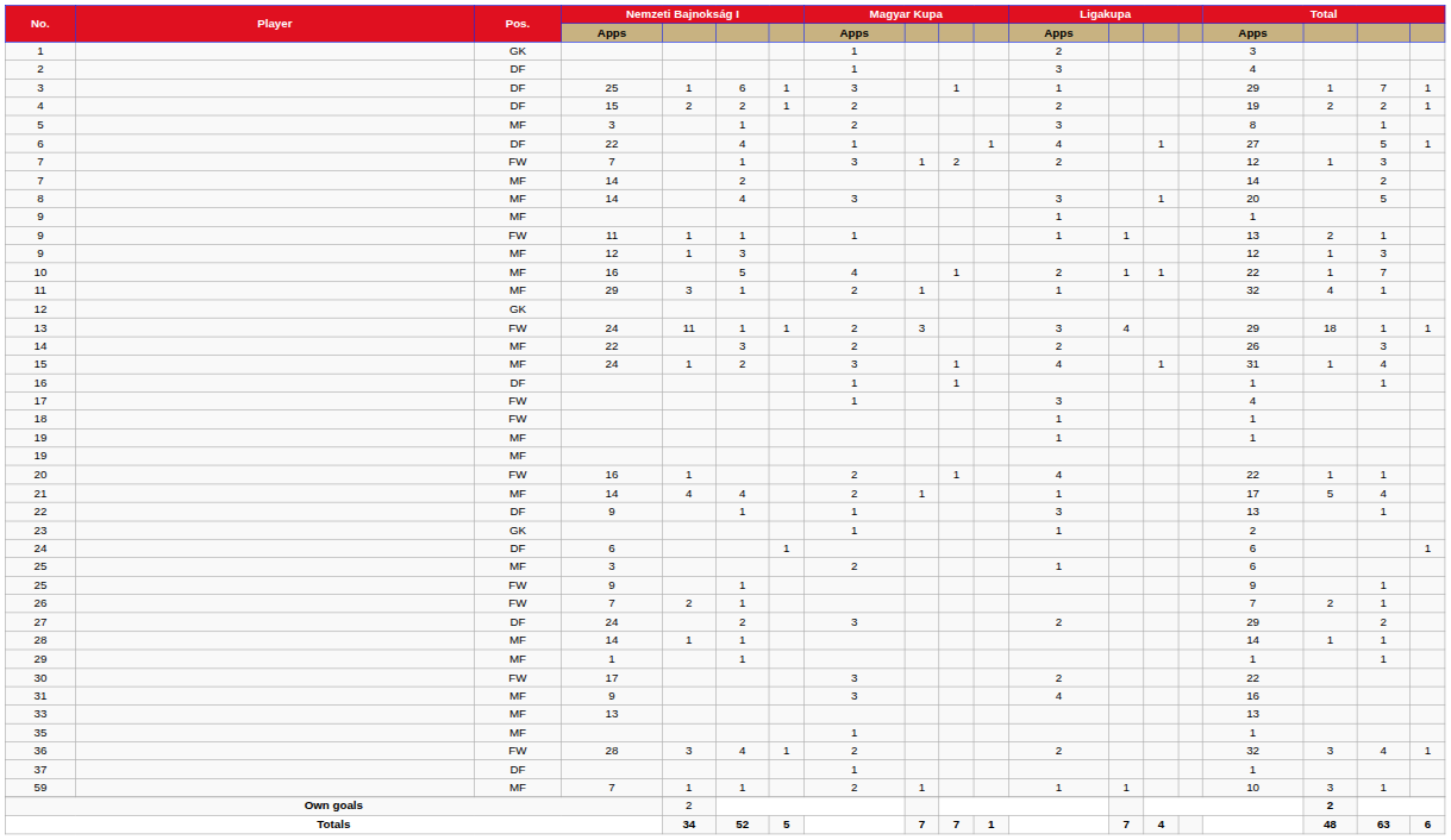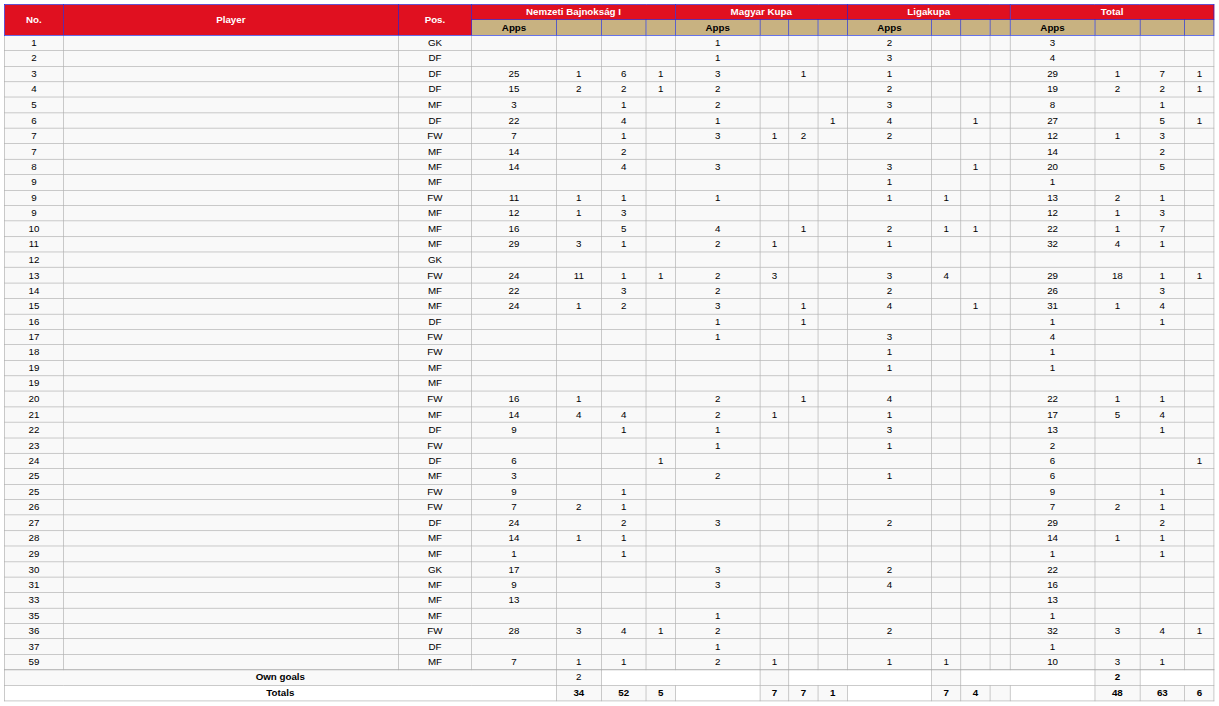 <table class="wikitable sortable alternance" style="text-align:center;width:100%">
 <tr>
 <th rowspan="2" style="background-color:#E01020;color:white;border:1px solid #0E22E9;width:5px">No.</th>
 <th rowspan="2" style="background-color:#E01020;color:white;border:1px solid #0E22E9;width:180px">Player</th>
 <th rowspan="2" style="background-color:#E01020;color:white;border:1px solid #0E22E9;width:5px">Pos.</th>
 <th colspan="4" style="background:#E01020;color:white;border:1px solid #0E22E9">Nemzeti Bajnokság I</th>
 <th colspan="4" style="background:#E01020;color:white;border:1px solid #0E22E9">Magyar Kupa</th>
 <th colspan="4" style="background:#E01020;color:white;border:1px solid #0E22E9">Ligakupa</th>
 <th colspan="4" style="background:#E01020;color:white;border:1px solid #0E22E9">Total</th>
 </tr>
 <tr style="text-align:center">
 <th width="4" style="background-color:#C8B281;color:black;border:1px solid #0E22E9">Apps</th>
 <th width="4" style="background-color:#C8B281;border:1px solid #0E22E9"></th>
 <th width="4" style="background-color:#C8B281;border:1px solid #0E22E9"></th>
 <th width="4" style="background-color:#C8B281;border:1px solid #0E22E9"></th>
 <th width="4" style="background-color:#C8B281;color:black;border:1px solid #0E22E9">Apps</th>
 <th width="4" style="background-color:#C8B281;border:1px solid #0E22E9"></th>
 <th width="4" style="background-color:#C8B281;border:1px solid #0E22E9"></th>
 <th width="4" style="background-color:#C8B281;border:1px solid #0E22E9"></th>
 <th width="4" style="background-color:#C8B281;color:black;border:1px solid #0E22E9">Apps</th>
 <th width="4" style="background-color:#C8B281;border:1px solid #0E22E9"></th>
 <th width="4" style="background-color:#C8B281;border:1px solid #0E22E9"></th>
 <th width="4" style="background-color:#C8B281;border:1px solid #0E22E9"></th>
 <th width="4" style="background-color:#C8B281;color:black;border:1px solid #0E22E9">Apps</th>
 <th width="4" style="background-color:#C8B281;border:1px solid #0E22E9"></th>
 <th width="4" style="background-color:#C8B281;border:1px solid #0E22E9"></th>
 <th width="4" style="background-color:#C8B281;border:1px solid #0E22E9"></th>
 </tr>
 <tr>
 <td>1</td>
 <td> </td>
 <td>GK</td>
 <td></td>
 <td></td>
 <td></td>
 <td></td>
 <td>1</td>
 <td></td>
 <td></td>
 <td></td>
 <td>2</td>
 <td></td>
 <td></td>
 <td></td>
 <td>3</td>
 <td></td>
 <td></td>
 <td></td>
 </tr>
 <tr>
 <td>2</td>
 <td> </td>
 <td>DF</td>
 <td></td>
 <td></td>
 <td></td>
 <td></td>
 <td>1</td>
 <td></td>
 <td></td>
 <td></td>
 <td>3</td>
 <td></td>
 <td></td>
 <td></td>
 <td>4</td>
 <td></td>
 <td></td>
 <td></td>
 </tr>
 <tr>
 <td>3</td>
 <td> </td>
 <td>DF</td>
 <td>25</td>
 <td>1</td>
 <td>6</td>
 <td>1</td>
 <td>3</td>
 <td></td>
 <td>1</td>
 <td></td>
 <td>1</td>
 <td></td>
 <td></td>
 <td></td>
 <td>29</td>
 <td>1</td>
 <td>7</td>
 <td>1</td>
 </tr>
 <tr>
 <td>4</td>
 <td> </td>
 <td>DF</td>
 <td>15</td>
 <td>2</td>
 <td>2</td>
 <td>1</td>
 <td>2</td>
 <td></td>
 <td></td>
 <td></td>
 <td>2</td>
 <td></td>
 <td></td>
 <td></td>
 <td>19</td>
 <td>2</td>
 <td>2</td>
 <td>1</td>
 </tr>
 <tr>
 <td>5</td>
 <td> </td>
 <td>MF</td>
 <td>3</td>
 <td></td>
 <td>1</td>
 <td></td>
 <td>2</td>
 <td></td>
 <td></td>
 <td></td>
 <td>3</td>
 <td></td>
 <td></td>
 <td></td>
 <td>8</td>
 <td></td>
 <td>1</td>
 <td></td>
 </tr>
 <tr>
 <td>6</td>
 <td> </td>
 <td>DF</td>
 <td>22</td>
 <td></td>
 <td>4</td>
 <td></td>
 <td>1</td>
 <td></td>
 <td></td>
 <td>1</td>
 <td>4</td>
 <td></td>
 <td>1</td>
 <td></td>
 <td>27</td>
 <td></td>
 <td>5</td>
 <td>1</td>
 </tr>
 <tr>
 <td>7</td>
 <td> </td>
 <td>FW</td>
 <td>7</td>
 <td></td>
 <td>1</td>
 <td></td>
 <td>3</td>
 <td>1</td>
 <td>2</td>
 <td></td>
 <td>2</td>
 <td></td>
 <td></td>
 <td></td>
 <td>12</td>
 <td>1</td>
 <td>3</td>
 <td></td>
 </tr>
 <tr>
 <td>7</td>
 <td> </td>
 <td>MF</td>
 <td>14</td>
 <td></td>
 <td>2</td>
 <td></td>
 <td></td>
 <td></td>
 <td></td>
 <td></td>
 <td></td>
 <td></td>
 <td></td>
 <td></td>
 <td>14</td>
 <td></td>
 <td>2</td>
 <td></td>
 </tr>
 <tr>
 <td>8</td>
 <td> </td>
 <td>MF</td>
 <td>14</td>
 <td></td>
 <td>4</td>
 <td></td>
 <td>3</td>
 <td></td>
 <td></td>
 <td></td>
 <td>3</td>
 <td></td>
 <td>1</td>
 <td></td>
 <td>20</td>
 <td></td>
 <td>5</td>
 <td></td>
 </tr>
 <tr>
 <td>9</td>
 <td> </td>
 <td>MF</td>
 <td></td>
 <td></td>
 <td></td>
 <td></td>
 <td></td>
 <td></td>
 <td></td>
 <td></td>
 <td>1</td>
 <td></td>
 <td></td>
 <td></td>
 <td>1</td>
 <td></td>
 <td></td>
 <td></td>
 </tr>
 <tr>
 <td>9</td>
 <td></td>
 <td>FW</td>
 <td>11</td>
 <td>1</td>
 <td>1</td>
 <td></td>
 <td>1</td>
 <td></td>
 <td></td>
 <td></td>
 <td>1</td>
 <td>1</td>
 <td></td>
 <td></td>
 <td>13</td>
 <td>2</td>
 <td>1</td>
 <td></td>
 </tr>
 <tr>
 <td>9</td>
 <td> </td>
 <td>MF</td>
 <td>12</td>
 <td>1</td>
 <td>3</td>
 <td></td>
 <td></td>
 <td></td>
 <td></td>
 <td></td>
 <td></td>
 <td></td>
 <td></td>
 <td></td>
 <td>12</td>
 <td>1</td>
 <td>3</td>
 <td></td>
 </tr>
 <tr>
 <td>10</td>
 <td> </td>
 <td>MF</td>
 <td>16</td>
 <td></td>
 <td>5</td>
 <td></td>
 <td>4</td>
 <td></td>
 <td>1</td>
 <td></td>
 <td>2</td>
 <td>1</td>
 <td>1</td>
 <td></td>
 <td>22</td>
 <td>1</td>
 <td>7</td>
 <td></td>
 </tr>
 <tr>
 <td>11</td>
 <td> </td>
 <td>MF</td>
 <td>29</td>
 <td>3</td>
 <td>1</td>
 <td></td>
 <td>2</td>
 <td>1</td>
 <td></td>
 <td></td>
 <td>1</td>
 <td></td>
 <td></td>
 <td></td>
 <td>32</td>
 <td>4</td>
 <td>1</td>
 <td></td>
 </tr>
 <tr>
 <td>12</td>
 <td> </td>
 <td>GK</td>
 <td></td>
 <td></td>
 <td></td>
 <td></td>
 <td></td>
 <td></td>
 <td></td>
 <td></td>
 <td></td>
 <td></td>
 <td></td>
 <td></td>
 <td></td>
 <td></td>
 <td></td>
 <td></td>
 </tr>
 <tr>
 <td>13</td>
 <td> </td>
 <td>FW</td>
 <td>24</td>
 <td>11</td>
 <td>1</td>
 <td>1</td>
 <td>2</td>
 <td>3</td>
 <td></td>
 <td></td>
 <td>3</td>
 <td>4</td>
 <td></td>
 <td></td>
 <td>29</td>
 <td>18</td>
 <td>1</td>
 <td>1</td>
 </tr>
 <tr>
 <td>14</td>
 <td> </td>
 <td>MF</td>
 <td>22</td>
 <td></td>
 <td>3</td>
 <td></td>
 <td>2</td>
 <td></td>
 <td></td>
 <td></td>
 <td>2</td>
 <td></td>
 <td></td>
 <td></td>
 <td>26</td>
 <td></td>
 <td>3</td>
 <td></td>
 </tr>
 <tr>
 <td>15</td>
 <td> </td>
 <td>MF</td>
 <td>24</td>
 <td>1</td>
 <td>2</td>
 <td></td>
 <td>3</td>
 <td></td>
 <td>1</td>
 <td></td>
 <td>4</td>
 <td></td>
 <td>1</td>
 <td></td>
 <td>31</td>
 <td>1</td>
 <td>4</td>
 <td></td>
 </tr>
 <tr>
 <td>16</td>
 <td> </td>
 <td>DF</td>
 <td></td>
 <td></td>
 <td></td>
 <td></td>
 <td>1</td>
 <td></td>
 <td>1</td>
 <td></td>
 <td></td>
 <td></td>
 <td></td>
 <td></td>
 <td>1</td>
 <td></td>
 <td>1</td>
 <td></td>
 </tr>
 <tr>
 <td>17</td>
 <td> </td>
 <td>FW</td>
 <td></td>
 <td></td>
 <td></td>
 <td></td>
 <td>1</td>
 <td></td>
 <td></td>
 <td></td>
 <td>3</td>
 <td></td>
 <td></td>
 <td></td>
 <td>4</td>
 <td></td>
 <td></td>
 <td></td>
 </tr>
 <tr>
 <td>18</td>
 <td> </td>
 <td>FW</td>
 <td></td>
 <td></td>
 <td></td>
 <td></td>
 <td></td>
 <td></td>
 <td></td>
 <td></td>
 <td>1</td>
 <td></td>
 <td></td>
 <td></td>
 <td>1</td>
 <td></td>
 <td></td>
 <td></td>
 </tr>
 <tr>
 <td>19</td>
 <td> </td>
 <td>MF</td>
 <td></td>
 <td></td>
 <td></td>
 <td></td>
 <td></td>
 <td></td>
 <td></td>
 <td></td>
 <td>1</td>
 <td></td>
 <td></td>
 <td></td>
 <td>1</td>
 <td></td>
 <td></td>
 <td></td>
 </tr>
 <tr>
 <td>19</td>
 <td> </td>
 <td>MF</td>
 <td></td>
 <td></td>
 <td></td>
 <td></td>
 <td></td>
 <td></td>
 <td></td>
 <td></td>
 <td></td>
 <td></td>
 <td></td>
 <td></td>
 <td></td>
 <td></td>
 <td></td>
 <td></td>
 </tr>
 <tr>
 <td>20</td>
 <td> </td>
 <td>FW</td>
 <td>16</td>
 <td>1</td>
 <td></td>
 <td></td>
 <td>2</td>
 <td></td>
 <td>1</td>
 <td></td>
 <td>4</td>
 <td></td>
 <td></td>
 <td></td>
 <td>22</td>
 <td>1</td>
 <td>1</td>
 <td></td>
 </tr>
 <tr>
 <td>21</td>
 <td> </td>
 <td>MF</td>
 <td>14</td>
 <td>4</td>
 <td>4</td>
 <td></td>
 <td>2</td>
 <td>1</td>
 <td></td>
 <td></td>
 <td>1</td>
 <td></td>
 <td></td>
 <td></td>
 <td>17</td>
 <td>5</td>
 <td>4</td>
 <td></td>
 </tr>
 <tr>
 <td>22</td>
 <td> </td>
 <td>DF</td>
 <td>9</td>
 <td></td>
 <td>1</td>
 <td></td>
 <td>1</td>
 <td></td>
 <td></td>
 <td></td>
 <td>3</td>
 <td></td>
 <td></td>
 <td></td>
 <td>13</td>
 <td></td>
 <td>1</td>
 <td></td>
 </tr>
 <tr>
 <td>23</td>
 <td> </td>
-<td>GK</td>
+<td>FW</td>
 <td></td>
 <td></td>
 <td></td>
 <td></td>
 <td>1</td>
 <td></td>
 <td></td>
 <td></td>
 <td>1</td>
 <td></td>
 <td></td>
 <td></td>
 <td>2</td>
 <td></td>
 <td></td>
 <td></td>
 </tr>
 <tr>
 <td>24</td>
 <td> </td>
 <td>DF</td>
 <td>6</td>
 <td></td>
 <td></td>
 <td>1</td>
 <td></td>
 <td></td>
 <td></td>
 <td></td>
 <td></td>
 <td></td>
 <td></td>
 <td></td>
 <td>6</td>
 <td></td>
 <td></td>
 <td>1</td>
 </tr>
 <tr>
 <td>25</td>
 <td> </td>
 <td>MF</td>
 <td>3</td>
 <td></td>
 <td></td>
 <td></td>
 <td>2</td>
 <td></td>
 <td></td>
 <td></td>
 <td>1</td>
 <td></td>
 <td></td>
 <td></td>
 <td>6</td>
 <td></td>
 <td></td>
 <td></td>
 </tr>
 <tr>
 <td>25</td>
 <td> </td>
 <td>FW</td>
 <td>9</td>
 <td></td>
 <td>1</td>
 <td></td>
 <td></td>
 <td></td>
 <td></td>
 <td></td>
 <td></td>
 <td></td>
 <td></td>
 <td></td>
 <td>9</td>
 <td></td>
 <td>1</td>
 <td></td>
 </tr>
 <tr>
 <td>26</td>
 <td> </td>
 <td>FW</td>
 <td>7</td>
 <td>2</td>
 <td>1</td>
 <td></td>
 <td></td>
 <td></td>
 <td></td>
 <td></td>
 <td></td>
 <td></td>
 <td></td>
 <td></td>
 <td>7</td>
 <td>2</td>
 <td>1</td>
 <td></td>
 </tr>
 <tr>
 <td>27</td>
 <td> </td>
 <td>DF</td>
 <td>24</td>
 <td></td>
 <td>2</td>
 <td></td>
 <td>3</td>
 <td></td>
 <td></td>
 <td></td>
 <td>2</td>
 <td></td>
 <td></td>
 <td></td>
 <td>29</td>
 <td></td>
 <td>2</td>
 <td></td>
 </tr>
 <tr>
 <td>28</td>
 <td> </td>
 <td>MF</td>
 <td>14</td>
 <td>1</td>
 <td>1</td>
 <td></td>
 <td></td>
 <td></td>
 <td></td>
 <td></td>
 <td></td>
 <td></td>
 <td></td>
 <td></td>
 <td>14</td>
 <td>1</td>
 <td>1</td>
 <td></td>
 </tr>
 <tr>
 <td>29</td>
 <td> </td>
 <td>MF</td>
 <td>1</td>
 <td></td>
 <td>1</td>
 <td></td>
 <td></td>
 <td></td>
 <td></td>
 <td></td>
 <td></td>
 <td></td>
 <td></td>
 <td></td>
 <td>1</td>
 <td></td>
 <td>1</td>
 <td></td>
 </tr>
 <tr>
 <td>30</td>
 <td> </td>
-<td>FW</td>
+<td>GK</td>
 <td>17</td>
 <td></td>
 <td></td>
 <td></td>
 <td>3</td>
 <td></td>
 <td></td>
 <td></td>
 <td>2</td>
 <td></td>
 <td></td>
 <td></td>
 <td>22</td>
 <td></td>
 <td></td>
 <td></td>
 </tr>
 <tr>
 <td>31</td>
 <td> </td>
 <td>MF</td>
 <td>9</td>
 <td></td>
 <td></td>
 <td></td>
 <td>3</td>
 <td></td>
 <td></td>
 <td></td>
 <td>4</td>
 <td></td>
 <td></td>
 <td></td>
 <td>16</td>
 <td></td>
 <td></td>
 <td></td>
 </tr>
 <tr>
 <td>33</td>
 <td> </td>
 <td>MF</td>
 <td>13</td>
 <td></td>
 <td></td>
 <td></td>
 <td></td>
 <td></td>
 <td></td>
 <td></td>
 <td></td>
 <td></td>
 <td></td>
 <td></td>
 <td>13</td>
 <td></td>
 <td></td>
 <td></td>
 </tr>
 <tr>
 <td>35</td>
 <td> </td>
 <td>MF</td>
 <td></td>
 <td></td>
 <td></td>
 <td></td>
 <td>1</td>
 <td></td>
 <td></td>
 <td></td>
 <td></td>
 <td></td>
 <td></td>
 <td></td>
 <td>1</td>
 <td></td>
 <td></td>
 <td></td>
 </tr>
 <tr>
 <td>36</td>
 <td> </td>
 <td>FW</td>
 <td>28</td>
 <td>3</td>
 <td>4</td>
 <td>1</td>
 <td>2</td>
 <td></td>
 <td></td>
 <td></td>
 <td>2</td>
 <td></td>
 <td></td>
 <td></td>
 <td>32</td>
 <td>3</td>
 <td>4</td>
 <td>1</td>
 </tr>
 <tr>
 <td>37</td>
 <td> </td>
 <td>DF</td>
 <td></td>
 <td></td>
 <td></td>
 <td></td>
 <td>1</td>
 <td></td>
 <td></td>
 <td></td>
 <td></td>
 <td></td>
 <td></td>
 <td></td>
 <td>1</td>
 <td></td>
 <td></td>
 <td></td>
 </tr>
 <tr>
 <td>59</td>
 <td> </td>
 <td>MF</td>
 <td>7</td>
 <td>1</td>
 <td>1</td>
 <td></td>
 <td>2</td>
 <td>1</td>
 <td></td>
 <td></td>
 <td>1</td>
 <td>1</td>
 <td></td>
 <td></td>
 <td>10</td>
 <td>3</td>
 <td>1</td>
 <td></td>
 </tr>
 <tr>
 </tr>
 <tr class="sortbottom">
 <td colspan="4"><strong>Own goals</strong></td>
 <td>2</td>
 <td colspan="3" style="background:white;text-align:center"></td>
 <td></td>
 <td colspan="3" style="background:white;text-align:center"></td>
 <td></td>
 <td colspan="3" style="background:white;text-align:center"></td>
 <td><strong>2</strong></td>
 <td colspan="2" style="background:white;text-align:center"></td>
 </tr>
 <tr class="sortbottom">
 <td colspan="4" style="background:white;text-align:center"><strong>Totals</strong></td>
 <td><strong>34</strong></td>
 <td><strong>52</strong></td>
 <td><strong>5</strong></td>
 <td rowspan="3" style="background:white;text-align:center"></td>
 <td><strong>7</strong></td>
 <td><strong>7</strong></td>
 <td><strong>1</strong></td>
 <td rowspan="3" style="background:white;text-align:center"></td>
 <td><strong>7</strong></td>
 <td><strong>4</strong></td>
 <td></td>
 <td rowspan="3" style="background:white;text-align:center"></td>
 <td><strong>48</strong></td>
 <td><strong>63</strong></td>
 <td><strong>6</strong></td>
 </tr>
 </table>
